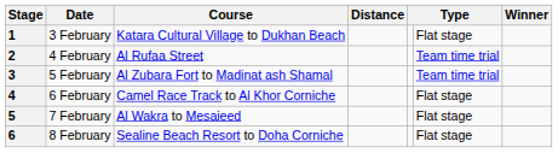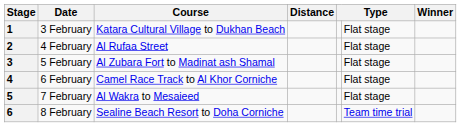 <table class="wikitable">
 <tr>
 <th>Stage</th>
 <th>Date</th>
 <th>Course</th>
 <th>Distance</th>
 <th colspan="2">Type</th>
 <th>Winner</th>
 </tr>
 <tr>
 <th style="text-align:left">1</th>
 <td align=right>3 February</td>
 <td><a href='#'>Katara Cultural Village</a> to <a href='#'>Dukhan Beach</a></td>
 <td style="text-align:center;"></td>
 <td></td>
 <td>Flat stage</td>
 <td></td>
 </tr>
 <tr>
 <th style="text-align:left">2</th>
 <td align=right>4 February</td>
 <td><a href='#'>Al Rufaa Street</a></td>
 <td style="text-align:center;"></td>
 <td></td>
-<td><a href='#'>Team time trial</a></td>
+<td>Flat stage</td>
 <td></td>
 </tr>
 <tr>
 <th style="text-align:left">3</th>
 <td align=right>5 February</td>
 <td><a href='#'>Al Zubara Fort</a> to <a href='#'>Madinat ash Shamal</a></td>
 <td style="text-align:center;"></td>
 <td></td>
-<td><a href='#'>Team time trial</a></td>
+<td>Flat stage</td>
 <td></td>
 </tr>
 <tr>
 <th style="text-align:left">4</th>
 <td align=right>6 February</td>
 <td><a href='#'>Camel Race Track</a> to <a href='#'>Al Khor Corniche</a></td>
 <td style="text-align:center;"></td>
 <td></td>
 <td>Flat stage</td>
 <td></td>
 </tr>
 <tr>
 <th style="text-align:left">5</th>
 <td align=right>7 February</td>
 <td><a href='#'>Al Wakra</a> to <a href='#'>Mesaieed</a></td>
 <td style="text-align:center;"></td>
 <td></td>
 <td>Flat stage</td>
 <td></td>
 </tr>
 <tr>
 <th style="text-align:left">6</th>
 <td align=right>8 February</td>
 <td><a href='#'>Sealine Beach Resort</a> to <a href='#'>Doha Corniche</a></td>
 <td style="text-align:center;"></td>
 <td></td>
-<td>Flat stage</td>
+<td><a href='#'>Team time trial</a></td>
 <td></td>
 </tr>
 </table>
